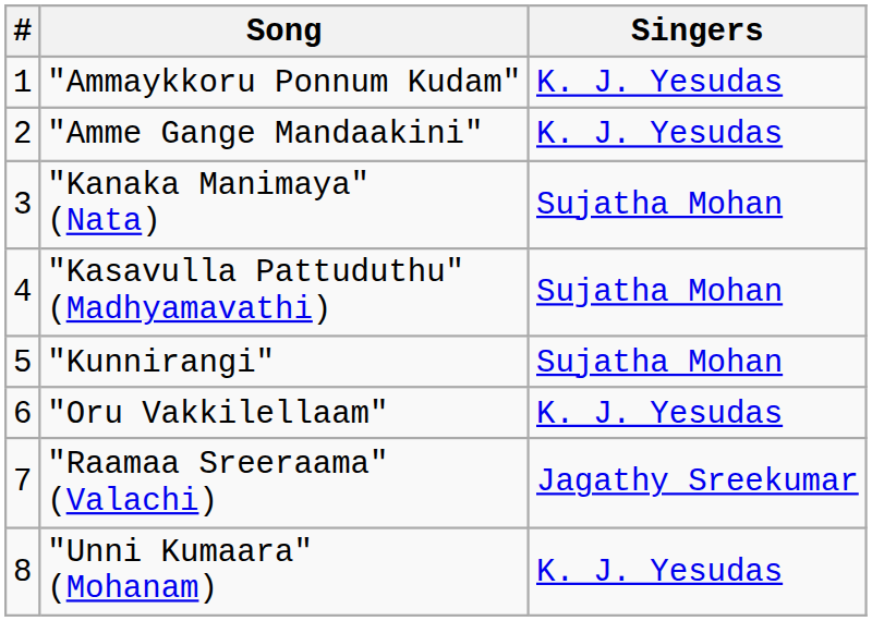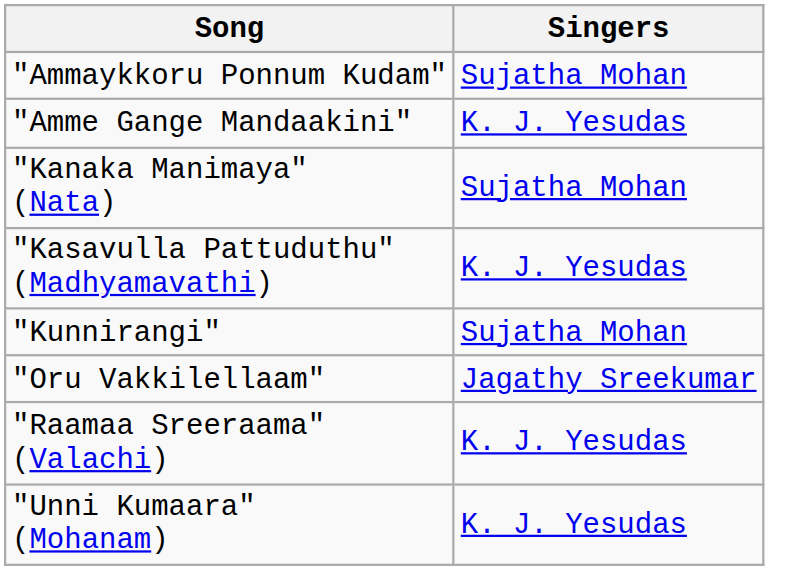 <table class="wikitable">
 <tr>
-<th>#</th>
 <th>Song</th>
 <th>Singers</th>
 </tr>
 <tr>
-<td>1</td>
 <td>"Ammaykkoru Ponnum Kudam"</td>
-<td><a href='#'>K. J. Yesudas</a></td>
+<td><a href='#'>Sujatha Mohan</a></td>
 </tr>
 <tr>
-<td>2</td>
 <td>"Amme Gange Mandaakini"</td>
 <td><a href='#'>K. J. Yesudas</a></td>
 </tr>
 <tr>
-<td>3</td>
 <td>"Kanaka Manimaya"  <br> (<a href='#'>Nata</a>)</td>
 <td><a href='#'>Sujatha Mohan</a></td>
 </tr>
 <tr>
-<td>4</td>
 <td>"Kasavulla Pattuduthu"  <br> (<a href='#'>Madhyamavathi</a>)</td>
-<td><a href='#'>Sujatha Mohan</a></td>
+<td><a href='#'>K. J. Yesudas</a></td>
 </tr>
 <tr>
-<td>5</td>
 <td>"Kunnirangi"</td>
 <td><a href='#'>Sujatha Mohan</a></td>
 </tr>
 <tr>
-<td>6</td>
 <td>"Oru Vakkilellaam"</td>
+<td><a href='#'>Jagathy Sreekumar</a></td>
+</tr>
+<tr>
+<td>"Raamaa Sreeraama"   <br>(<a href='#'>Valachi</a>)</td>
 <td><a href='#'>K. J. Yesudas</a></td>
 </tr>
 <tr>
-<td>7</td>
-<td>"Raamaa Sreeraama"   <br>(<a href='#'>Valachi</a>)</td>
-<td><a href='#'>Jagathy Sreekumar</a></td>
-</tr>
-<tr>
-<td>8</td>
 <td>"Unni Kumaara"  <br>(<a href='#'>Mohanam</a>)</td>
 <td><a href='#'>K. J. Yesudas</a></td>
 </tr>
 </table>
